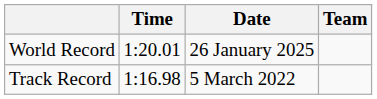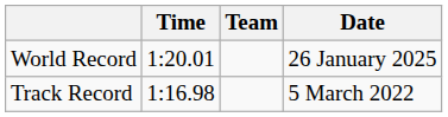 <table class="wikitable">
 <tr>
 <th></th>
 <th>Time</th>
+<th>Team</th>
 <th>Date</th>
-<th>Team</th>
 </tr>
 <tr>
 <td>World Record</td>
 <td>1:20.01</td>
+<td></td>
 <td>26 January 2025</td>
-<td></td>
 </tr>
 <tr>
 <td>Track Record</td>
 <td>1:16.98</td>
+<td></td>
 <td>5 March 2022</td>
-<td></td>
 </tr>
 </table>
